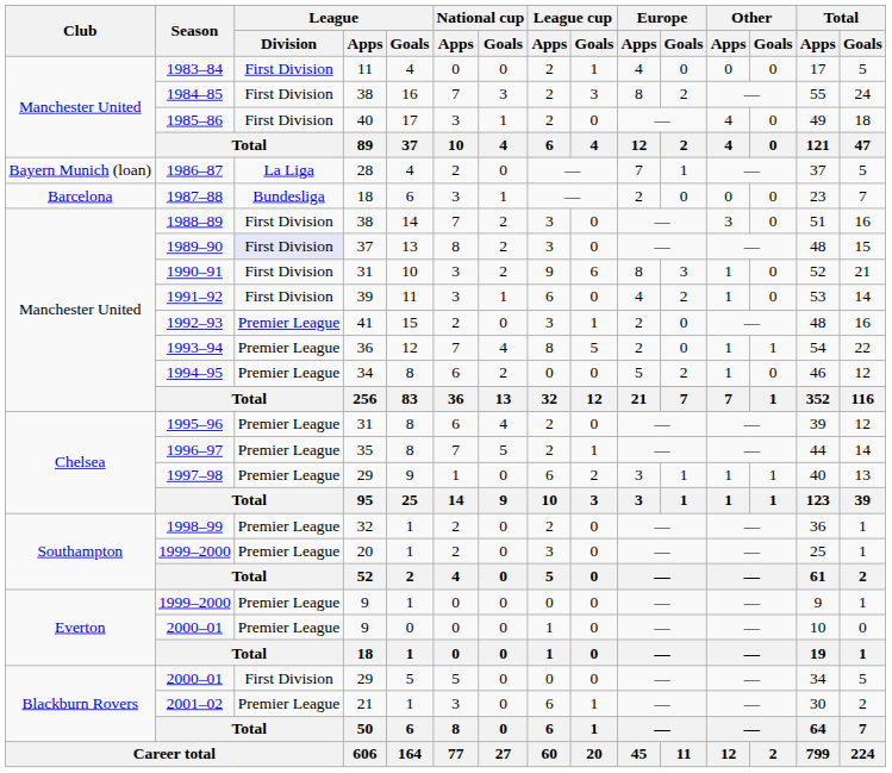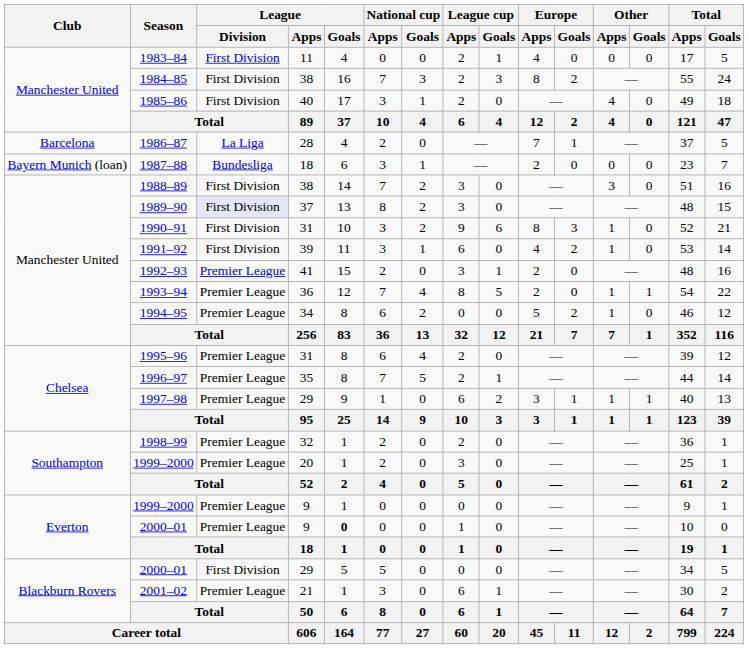 <table class="wikitable" style="text-align:center">
 <tr>
 <th rowspan="2">Club</th>
 <th rowspan="2">Season</th>
 <th colspan="3">League</th>
 <th colspan="2">National cup</th>
 <th colspan="2">League cup</th>
 <th colspan="2">Europe</th>
 <th colspan="2">Other</th>
 <th colspan="2">Total</th>
 </tr>
 <tr>
 <th>Division</th>
 <th>Apps</th>
 <th>Goals</th>
 <th>Apps</th>
 <th>Goals</th>
 <th>Apps</th>
 <th>Goals</th>
 <th>Apps</th>
 <th>Goals</th>
 <th>Apps</th>
 <th>Goals</th>
 <th>Apps</th>
 <th>Goals</th>
 </tr>
 <tr>
 <td rowspan="4"><a href='#'>Manchester United</a></td>
 <td><a href='#'>1983–84</a></td>
 <td><a href='#'>First Division</a></td>
 <td>11</td>
 <td>4</td>
 <td>0</td>
 <td>0</td>
 <td>2</td>
 <td>1</td>
 <td>4</td>
 <td>0</td>
 <td>0</td>
 <td>0</td>
 <td>17</td>
 <td>5</td>
 </tr>
 <tr>
 <td><a href='#'>1984–85</a></td>
 <td>First Division</td>
 <td>38</td>
 <td>16</td>
 <td>7</td>
 <td>3</td>
 <td>2</td>
 <td>3</td>
 <td>8</td>
 <td>2</td>
 <td colspan="2">—</td>
 <td>55</td>
 <td>24</td>
 </tr>
 <tr>
 <td><a href='#'>1985–86</a></td>
 <td>First Division</td>
 <td>40</td>
 <td>17</td>
 <td>3</td>
 <td>1</td>
 <td>2</td>
 <td>0</td>
 <td colspan="2">—</td>
 <td>4</td>
 <td>0</td>
 <td>49</td>
 <td>18</td>
 </tr>
 <tr>
 <th colspan="2">Total</th>
 <th>89</th>
 <th>37</th>
 <th>10</th>
 <th>4</th>
 <th>6</th>
 <th>4</th>
 <th>12</th>
 <th>2</th>
 <th>4</th>
 <th>0</th>
 <th>121</th>
 <th>47</th>
 </tr>
 <tr>
-<td><a href='#'>Bayern Munich</a> (loan)</td>
+<td><a href='#'>Barcelona</a></td>
 <td><a href='#'>1986–87</a></td>
 <td><a href='#'>La Liga</a></td>
 <td>28</td>
 <td>4</td>
 <td>2</td>
 <td>0</td>
 <td colspan="2">—</td>
 <td>7</td>
 <td>1</td>
 <td colspan="2">—</td>
 <td>37</td>
 <td>5</td>
 </tr>
 <tr>
-<td><a href='#'>Barcelona</a></td>
+<td><a href='#'>Bayern Munich</a> (loan)</td>
 <td><a href='#'>1987–88</a></td>
 <td><a href='#'>Bundesliga</a></td>
 <td>18</td>
 <td>6</td>
 <td>3</td>
 <td>1</td>
 <td colspan="2">—</td>
 <td>2</td>
 <td>0</td>
 <td>0</td>
 <td>0</td>
 <td>23</td>
 <td>7</td>
 </tr>
 <tr>
 <td rowspan="8">Manchester United</td>
 <td><a href='#'>1988–89</a></td>
 <td>First Division</td>
 <td>38</td>
 <td>14</td>
 <td>7</td>
 <td>2</td>
 <td>3</td>
 <td>0</td>
 <td colspan="2">—</td>
 <td>3</td>
 <td>0</td>
 <td>51</td>
 <td>16</td>
 </tr>
 <tr>
 <td><a href='#'>1989–90</a></td>
 <td style="background: lavender;">First Division</td>
 <td>37</td>
 <td>13</td>
 <td>8</td>
 <td>2</td>
 <td>3</td>
 <td>0</td>
 <td colspan="2">—</td>
 <td colspan="2">—</td>
 <td>48</td>
 <td>15</td>
 </tr>
 <tr>
 <td><a href='#'>1990–91</a></td>
 <td>First Division</td>
 <td>31</td>
 <td>10</td>
 <td>3</td>
 <td>2</td>
 <td>9</td>
 <td>6</td>
 <td>8</td>
 <td>3</td>
 <td>1</td>
 <td>0</td>
 <td>52</td>
 <td>21</td>
 </tr>
 <tr>
 <td><a href='#'>1991–92</a></td>
 <td>First Division</td>
 <td>39</td>
 <td>11</td>
 <td>3</td>
 <td>1</td>
 <td>6</td>
 <td>0</td>
 <td>4</td>
 <td>2</td>
 <td>1</td>
 <td>0</td>
 <td>53</td>
 <td>14</td>
 </tr>
 <tr>
 <td><a href='#'>1992–93</a></td>
 <td><a href='#'>Premier League</a></td>
 <td>41</td>
 <td>15</td>
 <td>2</td>
 <td>0</td>
 <td>3</td>
 <td>1</td>
 <td>2</td>
 <td>0</td>
 <td colspan="2">—</td>
 <td>48</td>
 <td>16</td>
 </tr>
 <tr>
 <td><a href='#'>1993–94</a></td>
 <td>Premier League</td>
 <td>36</td>
 <td>12</td>
 <td>7</td>
 <td>4</td>
 <td>8</td>
 <td>5</td>
 <td>2</td>
 <td>0</td>
 <td>1</td>
 <td>1</td>
 <td>54</td>
 <td>22</td>
 </tr>
 <tr>
 <td><a href='#'>1994–95</a></td>
 <td>Premier League</td>
 <td>34</td>
 <td>8</td>
 <td>6</td>
 <td>2</td>
 <td>0</td>
 <td>0</td>
 <td>5</td>
 <td>2</td>
 <td>1</td>
 <td>0</td>
 <td>46</td>
 <td>12</td>
 </tr>
 <tr>
 <th colspan="2">Total</th>
 <th>256</th>
 <th>83</th>
 <th>36</th>
 <th>13</th>
 <th>32</th>
 <th>12</th>
 <th>21</th>
 <th>7</th>
 <th>7</th>
 <th>1</th>
 <th>352</th>
 <th>116</th>
 </tr>
 <tr>
 <td rowspan="4"><a href='#'>Chelsea</a></td>
 <td><a href='#'>1995–96</a></td>
 <td>Premier League</td>
 <td>31</td>
 <td>8</td>
 <td>6</td>
 <td>4</td>
 <td>2</td>
 <td>0</td>
 <td colspan="2">—</td>
 <td colspan="2">—</td>
 <td>39</td>
 <td>12</td>
 </tr>
 <tr>
 <td><a href='#'>1996–97</a></td>
 <td>Premier League</td>
 <td>35</td>
 <td>8</td>
 <td>7</td>
 <td>5</td>
 <td>2</td>
 <td>1</td>
 <td colspan="2">—</td>
 <td colspan="2">—</td>
 <td>44</td>
 <td>14</td>
 </tr>
 <tr>
 <td><a href='#'>1997–98</a></td>
 <td>Premier League</td>
 <td>29</td>
 <td>9</td>
 <td>1</td>
 <td>0</td>
 <td>6</td>
 <td>2</td>
 <td>3</td>
 <td>1</td>
 <td>1</td>
 <td>1</td>
 <td>40</td>
 <td>13</td>
 </tr>
 <tr>
 <th colspan="2">Total</th>
 <th>95</th>
 <th>25</th>
 <th>14</th>
 <th>9</th>
 <th>10</th>
 <th>3</th>
 <th>3</th>
 <th>1</th>
 <th>1</th>
 <th>1</th>
 <th>123</th>
 <th>39</th>
 </tr>
 <tr>
 <td rowspan="3"><a href='#'>Southampton</a></td>
 <td><a href='#'>1998–99</a></td>
 <td>Premier League</td>
 <td>32</td>
 <td>1</td>
 <td>2</td>
 <td>0</td>
 <td>2</td>
 <td>0</td>
 <td colspan="2">—</td>
 <td colspan="2">—</td>
 <td>36</td>
 <td>1</td>
 </tr>
 <tr>
 <td><a href='#'>1999–2000</a></td>
 <td>Premier League</td>
 <td>20</td>
 <td>1</td>
 <td>2</td>
 <td>0</td>
 <td>3</td>
 <td>0</td>
 <td colspan="2">—</td>
 <td colspan="2">—</td>
 <td>25</td>
 <td>1</td>
 </tr>
 <tr>
 <th colspan="2">Total</th>
 <th>52</th>
 <th>2</th>
 <th>4</th>
 <th>0</th>
 <th>5</th>
 <th>0</th>
 <th colspan="2">—</th>
 <th colspan="2">—</th>
 <th>61</th>
 <th>2</th>
 </tr>
 <tr>
 <td rowspan="3"><a href='#'>Everton</a></td>
 <td><a href='#'>1999–2000</a></td>
 <td>Premier League</td>
 <td>9</td>
 <td>1</td>
 <td>0</td>
 <td>0</td>
 <td>0</td>
 <td>0</td>
 <td colspan="2">—</td>
 <td colspan="2">—</td>
 <td>9</td>
 <td>1</td>
 </tr>
 <tr>
 <td><a href='#'>2000–01</a></td>
 <td>Premier League</td>
 <td>9</td>
-<td>0</td>
+<td><strong>0</strong></td>
 <td>0</td>
 <td>0</td>
 <td>1</td>
 <td>0</td>
 <td colspan="2">—</td>
 <td colspan="2">—</td>
 <td>10</td>
 <td>0</td>
 </tr>
 <tr>
 <th colspan="2">Total</th>
 <th>18</th>
 <th>1</th>
 <th>0</th>
 <th>0</th>
 <th>1</th>
 <th>0</th>
 <th colspan="2">—</th>
 <th colspan="2">—</th>
 <th>19</th>
 <th>1</th>
 </tr>
 <tr>
 <td rowspan="3"><a href='#'>Blackburn Rovers</a></td>
 <td><a href='#'>2000–01</a></td>
 <td>First Division</td>
 <td>29</td>
 <td>5</td>
 <td>5</td>
 <td>0</td>
 <td>0</td>
 <td>0</td>
 <td colspan="2">—</td>
 <td colspan="2">—</td>
 <td>34</td>
 <td>5</td>
 </tr>
 <tr>
 <td><a href='#'>2001–02</a></td>
 <td>Premier League</td>
 <td>21</td>
 <td>1</td>
 <td>3</td>
 <td>0</td>
 <td>6</td>
 <td>1</td>
 <td colspan="2">—</td>
 <td colspan="2">—</td>
 <td>30</td>
 <td>2</td>
 </tr>
 <tr>
 <th colspan="2">Total</th>
 <th>50</th>
 <th>6</th>
 <th>8</th>
 <th>0</th>
 <th>6</th>
 <th>1</th>
 <th colspan="2">—</th>
 <th colspan="2">—</th>
 <th>64</th>
 <th>7</th>
 </tr>
 <tr>
 <th colspan="3">Career total</th>
 <th>606</th>
 <th>164</th>
 <th>77</th>
 <th>27</th>
 <th>60</th>
 <th>20</th>
 <th>45</th>
 <th>11</th>
 <th>12</th>
 <th>2</th>
 <th>799</th>
 <th>224</th>
 </tr>
 </table>
